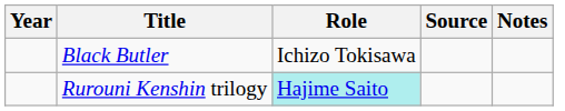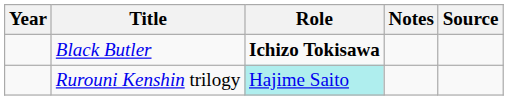 <table class="wikitable sortable plainrowheaders">
 <tr>
 <th>Year</th>
 <th>Title</th>
 <th>Role</th>
+<th class="unsortable">Notes</th>
 <th class="unsortable">Source</th>
-<th class="unsortable">Notes</th>
 </tr>
 <tr>
 <td></td>
 <td><em><a href='#'>Black Butler</a></em></td>
-<td>Ichizo Tokisawa</td>
+<td><strong>Ichizo Tokisawa</strong></td>
 <td></td>
 <td></td>
 </tr>
 <tr>
 <td></td>
 <td><em><a href='#'>Rurouni Kenshin</a></em> trilogy</td>
 <td style="background: paleturquoise;"><a href='#'>Hajime Saito</a></td>
 <td></td>
 <td></td>
 </tr>
 </table>
